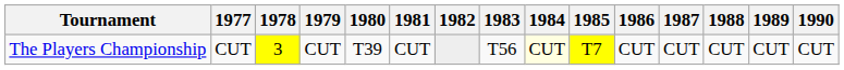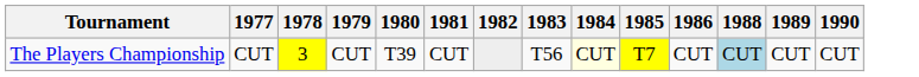 <table class="wikitable" style="font-size:95%;text-align:center;">
 <tr>
 <th>Tournament</th>
 <th>1977</th>
 <th>1978</th>
 <th>1979</th>
 <th>1980</th>
 <th>1981</th>
 <th>1982</th>
 <th>1983</th>
 <th>1984</th>
 <th>1985</th>
 <th>1986</th>
-<th>1987</th>
 <th>1988</th>
 <th>1989</th>
 <th>1990</th>
 </tr>
 <tr>
 <td align=left><a href='#'>The Players Championship</a></td>
 <td>CUT</td>
 <td style="background:yellow;">3</td>
 <td>CUT</td>
 <td>T39</td>
 <td>CUT</td>
 <td style="background:#eeeeee;"></td>
 <td>T56</td>
 <td style="background: lightyellow;">CUT</td>
 <td style="background:yellow;">T7</td>
 <td>CUT</td>
-<td>CUT</td>
-<td>CUT</td>
+<td style="background: lightblue;">CUT</td>
 <td>CUT</td>
 <td>CUT</td>
 </tr>
 </table>
